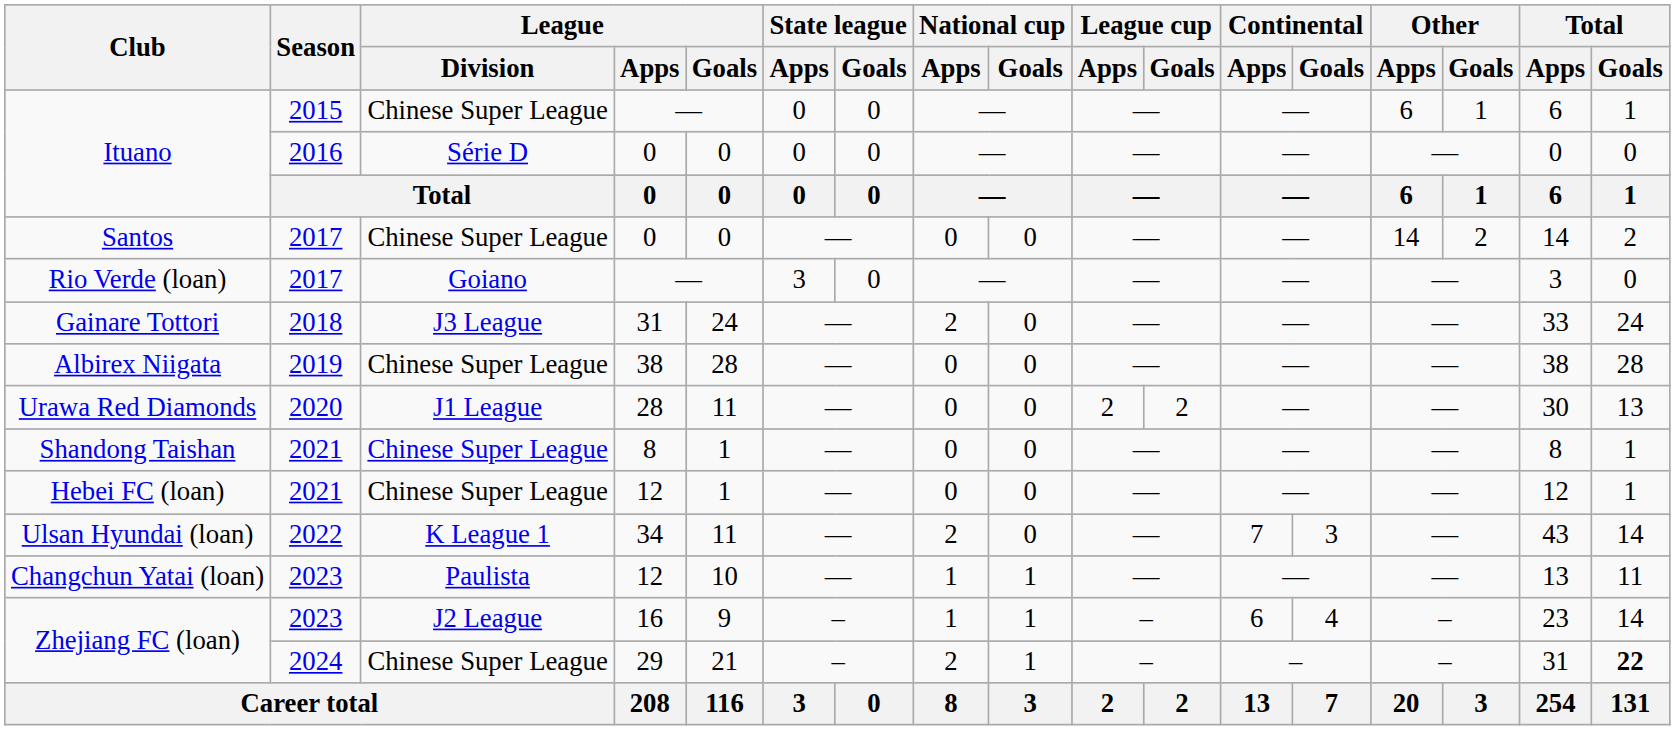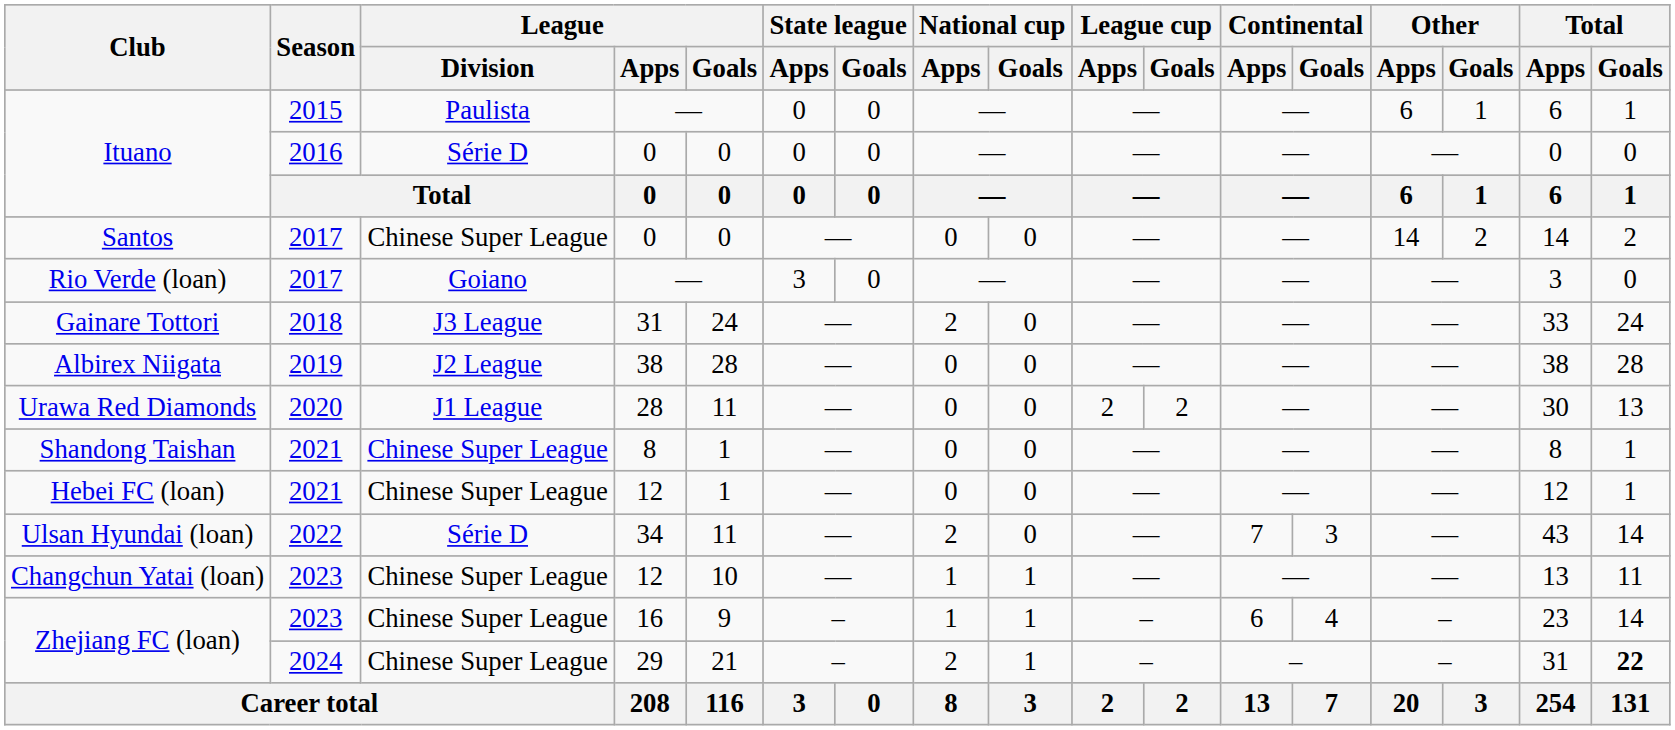 <table class="wikitable" style="text-align:center">
 <tr>
 <th rowspan="2">Club</th>
 <th rowspan="2">Season</th>
 <th colspan="3">League</th>
 <th colspan="2">State league</th>
 <th colspan="2">National cup</th>
 <th colspan="2">League cup</th>
 <th colspan="2">Continental</th>
 <th colspan="2">Other</th>
 <th colspan="2">Total</th>
 </tr>
 <tr>
 <th>Division</th>
 <th>Apps</th>
 <th>Goals</th>
 <th>Apps</th>
 <th>Goals</th>
 <th>Apps</th>
 <th>Goals</th>
 <th>Apps</th>
 <th>Goals</th>
 <th>Apps</th>
 <th>Goals</th>
 <th>Apps</th>
 <th>Goals</th>
 <th>Apps</th>
 <th>Goals</th>
 </tr>
 <tr>
 <td rowspan="3"><a href='#'>Ituano</a></td>
 <td><a href='#'>2015</a></td>
-<td>Chinese Super League</td>
+<td><a href='#'>Paulista</a></td>
 <td colspan="2">—</td>
 <td>0</td>
 <td>0</td>
 <td colspan="2">—</td>
 <td colspan="2">—</td>
 <td colspan="2">—</td>
 <td>6</td>
 <td>1</td>
 <td>6</td>
 <td>1</td>
 </tr>
 <tr>
 <td><a href='#'>2016</a></td>
 <td><a href='#'>Série D</a></td>
 <td>0</td>
 <td>0</td>
 <td>0</td>
 <td>0</td>
 <td colspan="2">—</td>
 <td colspan="2">—</td>
 <td colspan="2">—</td>
 <td colspan="2">—</td>
 <td>0</td>
 <td>0</td>
 </tr>
 <tr>
 <th colspan="2">Total</th>
 <th>0</th>
 <th>0</th>
 <th>0</th>
 <th>0</th>
 <th colspan="2">—</th>
 <th colspan="2">—</th>
 <th colspan="2">—</th>
 <th>6</th>
 <th>1</th>
 <th>6</th>
 <th>1</th>
 </tr>
 <tr>
 <td><a href='#'>Santos</a></td>
 <td><a href='#'>2017</a></td>
 <td>Chinese Super League</td>
 <td>0</td>
 <td>0</td>
 <td colspan="2">—</td>
 <td>0</td>
 <td>0</td>
 <td colspan="2">—</td>
 <td colspan="2">—</td>
 <td>14</td>
 <td>2</td>
 <td>14</td>
 <td>2</td>
 </tr>
 <tr>
 <td><a href='#'>Rio Verde</a> (loan)</td>
 <td><a href='#'>2017</a></td>
 <td><a href='#'>Goiano</a></td>
 <td colspan="2">—</td>
 <td>3</td>
 <td>0</td>
 <td colspan="2">—</td>
 <td colspan="2">—</td>
 <td colspan="2">—</td>
 <td colspan="2">—</td>
 <td>3</td>
 <td>0</td>
 </tr>
 <tr>
 <td><a href='#'>Gainare Tottori</a></td>
 <td><a href='#'>2018</a></td>
 <td><a href='#'>J3 League</a></td>
 <td>31</td>
 <td>24</td>
 <td colspan="2">—</td>
 <td>2</td>
 <td>0</td>
 <td colspan="2">—</td>
 <td colspan="2">—</td>
 <td colspan="2">—</td>
 <td>33</td>
 <td>24</td>
 </tr>
 <tr>
 <td><a href='#'>Albirex Niigata</a></td>
 <td><a href='#'>2019</a></td>
-<td>Chinese Super League</td>
+<td><a href='#'>J2 League</a></td>
 <td>38</td>
 <td>28</td>
 <td colspan="2">—</td>
 <td>0</td>
 <td>0</td>
 <td colspan="2">—</td>
 <td colspan="2">—</td>
 <td colspan="2">—</td>
 <td>38</td>
 <td>28</td>
 </tr>
 <tr>
 <td><a href='#'>Urawa Red Diamonds</a></td>
 <td><a href='#'>2020</a></td>
 <td><a href='#'>J1 League</a></td>
 <td>28</td>
 <td>11</td>
 <td colspan="2">—</td>
 <td>0</td>
 <td>0</td>
 <td>2</td>
 <td>2</td>
 <td colspan="2">—</td>
 <td colspan="2">—</td>
 <td>30</td>
 <td>13</td>
 </tr>
 <tr>
 <td><a href='#'>Shandong Taishan</a></td>
 <td><a href='#'>2021</a></td>
 <td><a href='#'>Chinese Super League</a></td>
 <td>8</td>
 <td>1</td>
 <td colspan="2">—</td>
 <td>0</td>
 <td>0</td>
 <td colspan="2">—</td>
 <td colspan="2">—</td>
 <td colspan="2">—</td>
 <td>8</td>
 <td>1</td>
 </tr>
 <tr>
 <td><a href='#'>Hebei FC</a> (loan)</td>
 <td><a href='#'>2021</a></td>
 <td>Chinese Super League</td>
 <td>12</td>
 <td>1</td>
 <td colspan="2">—</td>
 <td>0</td>
 <td>0</td>
 <td colspan="2">—</td>
 <td colspan="2">—</td>
 <td colspan="2">—</td>
 <td>12</td>
 <td>1</td>
 </tr>
 <tr>
 <td><a href='#'>Ulsan Hyundai</a> (loan)</td>
 <td><a href='#'>2022</a></td>
-<td><a href='#'>K League 1</a></td>
+<td><a href='#'>Série D</a></td>
 <td>34</td>
 <td>11</td>
 <td colspan="2">—</td>
 <td>2</td>
 <td>0</td>
 <td colspan="2">—</td>
 <td>7</td>
 <td>3</td>
 <td colspan="2">—</td>
 <td>43</td>
 <td>14</td>
 </tr>
 <tr>
 <td><a href='#'>Changchun Yatai</a> (loan)</td>
 <td><a href='#'>2023</a></td>
-<td><a href='#'>Paulista</a></td>
+<td>Chinese Super League</td>
 <td>12</td>
 <td>10</td>
 <td colspan="2">—</td>
 <td>1</td>
 <td>1</td>
 <td colspan="2">—</td>
 <td colspan="2">—</td>
 <td colspan="2">—</td>
 <td>13</td>
 <td>11</td>
 </tr>
 <tr>
 <td rowspan="2"><a href='#'>Zhejiang FC</a> (loan)</td>
 <td><a href='#'>2023</a></td>
-<td><a href='#'>J2 League</a></td>
+<td>Chinese Super League</td>
 <td>16</td>
 <td>9</td>
 <td colspan="2">–</td>
 <td>1</td>
 <td>1</td>
 <td colspan="2">–</td>
 <td>6</td>
 <td>4</td>
 <td colspan="2">–</td>
 <td>23</td>
 <td>14</td>
 </tr>
 <tr>
 <td><a href='#'>2024</a></td>
 <td>Chinese Super League</td>
 <td>29</td>
 <td>21</td>
 <td colspan="2">–</td>
 <td>2</td>
 <td>1</td>
 <td colspan="2">–</td>
 <td colspan="2">–</td>
 <td colspan="2">–</td>
 <td>31</td>
 <td><strong>22</strong></td>
 </tr>
 <tr>
 <th colspan="3">Career total</th>
 <th>208</th>
 <th>116</th>
 <th>3</th>
 <th>0</th>
 <th>8</th>
 <th>3</th>
 <th>2</th>
 <th>2</th>
 <th>13</th>
 <th>7</th>
 <th>20</th>
 <th>3</th>
 <th>254</th>
 <th>131</th>
 </tr>
 </table>
